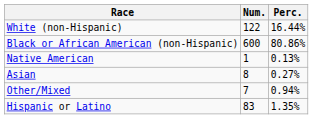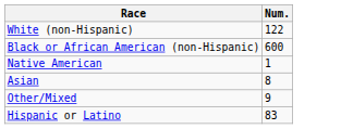 <table class="wikitable">
 <tr>
 <th>Race</th>
 <th>Num.</th>
-<th>Perc.</th>
 </tr>
 <tr>
 <td><a href='#'>White</a> (non-Hispanic)</td>
 <td>122</td>
-<td>16.44%</td>
 </tr>
 <tr>
 <td><a href='#'>Black or African American</a> (non-Hispanic)</td>
 <td>600</td>
-<td>80.86%</td>
 </tr>
 <tr>
 <td><a href='#'>Native American</a></td>
 <td>1</td>
-<td>0.13%</td>
 </tr>
 <tr>
 <td><a href='#'>Asian</a></td>
 <td>8</td>
-<td>0.27%</td>
 </tr>
 <tr>
 <td><a href='#'>Other/Mixed</a></td>
-<td>7</td>
-<td>0.94%</td>
+<td>9</td>
 </tr>
 <tr>
 <td><a href='#'>Hispanic</a> or <a href='#'>Latino</a></td>
 <td>83</td>
-<td>1.35%</td>
 </tr>
 </table>
